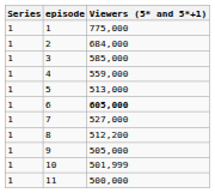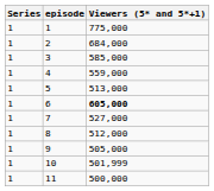 <table class="wikitable">
 <tr>
 <th>Series</th>
 <th>episode</th>
 <th>Viewers (5* and 5*+1)</th>
 </tr>
 <tr>
 <td>1</td>
 <td>1</td>
 <td>775,000</td>
 </tr>
 <tr>
 <td>1</td>
 <td>2</td>
 <td>684,000</td>
 </tr>
 <tr>
 <td>1</td>
 <td>3</td>
 <td>585,000</td>
 </tr>
 <tr>
 <td>1</td>
 <td>4</td>
 <td>559,000</td>
 </tr>
 <tr>
 <td>1</td>
 <td>5</td>
 <td>513,000</td>
 </tr>
 <tr>
 <td>1</td>
 <td>6</td>
 <td><strong>605,000</strong></td>
 </tr>
 <tr>
 <td>1</td>
 <td>7</td>
 <td>527,000</td>
 </tr>
 <tr>
 <td>1</td>
 <td>8</td>
-<td>512,200</td>
+<td>512,000</td>
 </tr>
 <tr>
 <td>1</td>
 <td>9</td>
 <td>505,000</td>
 </tr>
 <tr>
 <td>1</td>
 <td>10</td>
 <td>501,999</td>
 </tr>
 <tr>
 <td>1</td>
 <td>11</td>
 <td>500,000</td>
 </tr>
 </table>
